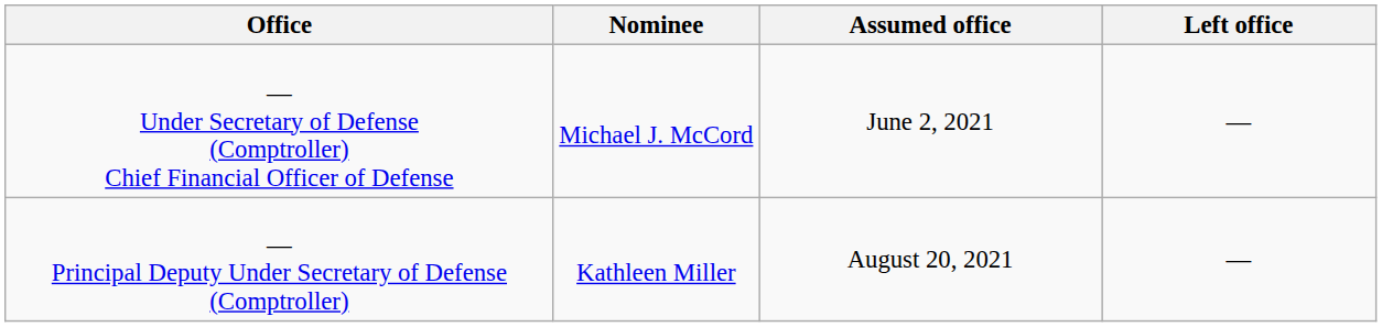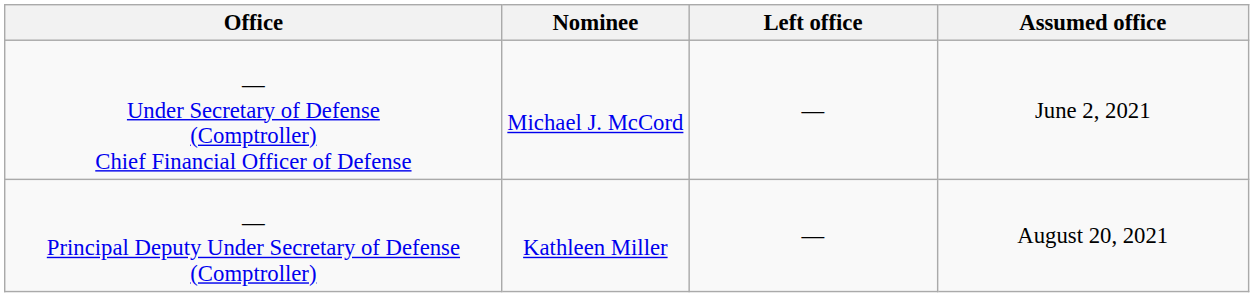 <table class="wikitable sortable" style="text-align:center">
 <tr>
 <th style="width:40%;">Office</th>
 <th style="width:15%;">Nominee</th>
+<th style="width:20%;" data-sort-type="date">Left office</th>
 <th style="width:25%;" data-sort-type="date">Assumed office</th>
-<th style="width:20%;" data-sort-type="date">Left office</th>
 </tr>
 <tr>
 <td><br>—<br><a href='#'>Under Secretary of Defense<br>(Comptroller)<br>Chief Financial Officer of Defense</a></td>
 <td><br><a href='#'>Michael J. McCord</a></td>
+<td>—</td>
 <td data-sort-value="June 2, 2021">June 2, 2021<br></td>
-<td>—</td>
 </tr>
 <tr>
 <td><br>—<br><a href='#'>Principal Deputy Under Secretary of Defense<br>(Comptroller)</a></td>
 <td><br><a href='#'>Kathleen Miller</a></td>
+<td>—</td>
 <td data-sort-value="August 20, 2021">August 20, 2021<br></td>
-<td>—</td>
 </tr>
 </table>
